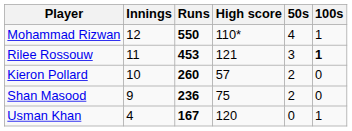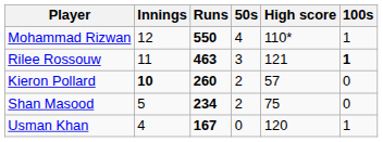 <table class="wikitable">
 <tr>
 <th>Player</th>
 <th>Innings</th>
 <th>Runs</th>
+<th>50s</th>
 <th>High score</th>
-<th>50s</th>
 <th>100s</th>
 </tr>
 <tr>
 <td><a href='#'>Mohammad Rizwan</a></td>
 <td>12</td>
 <td><strong>550</strong></td>
+<td>4</td>
 <td>110*</td>
-<td>4</td>
 <td>1</td>
 </tr>
 <tr>
 <td><a href='#'>Rilee Rossouw</a></td>
 <td>11</td>
-<td><strong>453</strong></td>
+<td><strong>463</strong></td>
+<td>3</td>
 <td>121</td>
-<td>3</td>
 <td><strong>1</strong></td>
 </tr>
 <tr>
 <td><a href='#'>Kieron Pollard</a></td>
-<td>10</td>
+<td><strong>10</strong></td>
 <td><strong>260</strong></td>
+<td>2</td>
 <td>57</td>
-<td>2</td>
 <td>0</td>
 </tr>
 <tr>
 <td><a href='#'>Shan Masood</a></td>
-<td>9</td>
-<td><strong>236</strong></td>
+<td>5</td>
+<td><strong>234</strong></td>
+<td>2</td>
 <td>75</td>
-<td>2</td>
 <td>0</td>
 </tr>
 <tr>
 <td><a href='#'>Usman Khan</a></td>
 <td>4</td>
 <td><strong>167</strong></td>
+<td>0</td>
 <td>120</td>
-<td>0</td>
 <td>1</td>
 </tr>
 </table>
